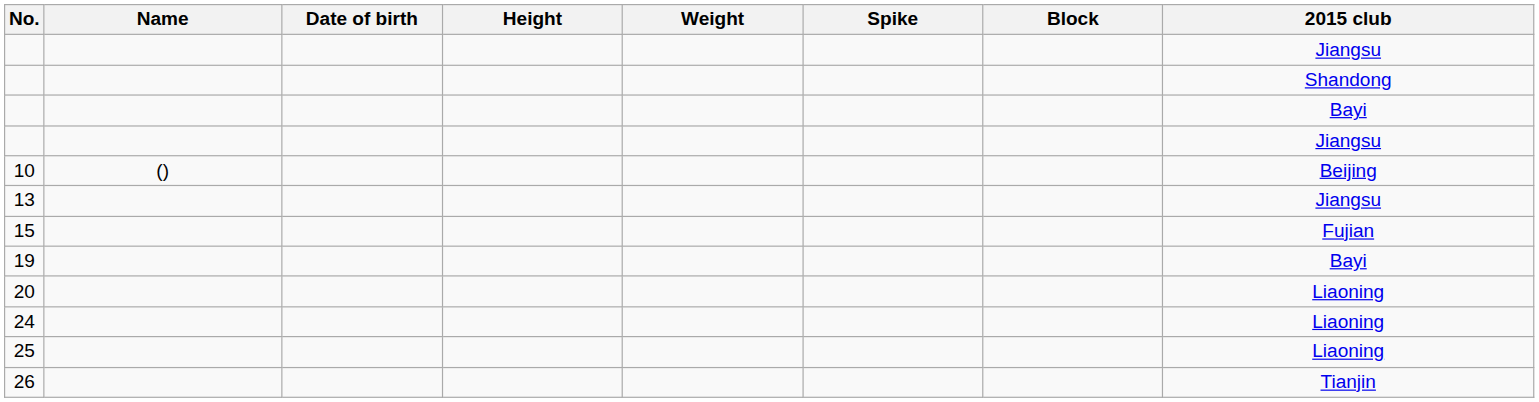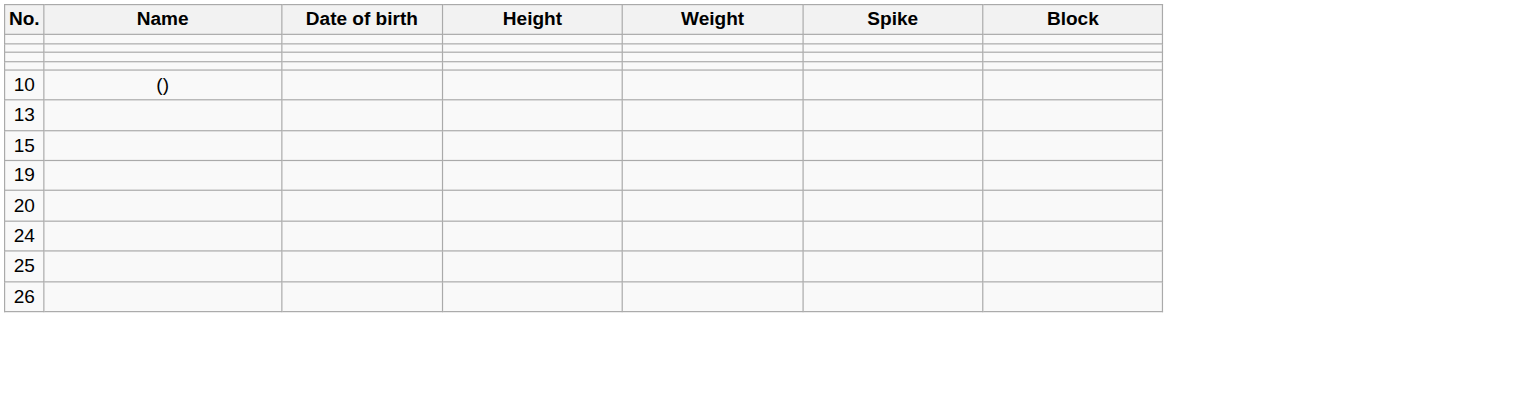 <table class="wikitable sortable" style="font-size:100%; text-align:center;">
 <tr>
 <th>No.</th>
 <th style="width:12em">Name</th>
 <th style="width:8em">Date of birth</th>
 <th style="width:9em">Height</th>
 <th style="width:9em">Weight</th>
 <th style="width:9em">Spike</th>
 <th style="width:9em">Block</th>
-<th style="width:19em">2015 club</th>
 </tr>
 <tr>
 <td></td>
 <td></td>
 <td></td>
 <td></td>
 <td></td>
 <td></td>
 <td></td>
-<td> <a href='#'>Jiangsu</a></td>
 </tr>
 <tr>
 <td></td>
 <td></td>
 <td></td>
 <td></td>
 <td></td>
 <td></td>
 <td></td>
-<td><a href='#'>Shandong</a></td>
 </tr>
 <tr>
 <td></td>
 <td></td>
 <td></td>
 <td></td>
 <td></td>
 <td></td>
 <td></td>
-<td><a href='#'>Bayi</a></td>
 </tr>
 <tr>
 <td></td>
 <td></td>
 <td></td>
 <td></td>
 <td></td>
 <td></td>
 <td></td>
-<td> <a href='#'>Jiangsu</a></td>
 </tr>
 <tr>
 <td>10</td>
 <td> ()</td>
 <td></td>
 <td></td>
 <td></td>
 <td></td>
 <td></td>
-<td><a href='#'>Beijing</a></td>
 </tr>
 <tr>
 <td>13</td>
 <td></td>
 <td></td>
 <td></td>
 <td></td>
 <td></td>
 <td></td>
-<td><a href='#'>Jiangsu</a></td>
 </tr>
 <tr>
 <td>15</td>
 <td></td>
 <td></td>
 <td></td>
 <td></td>
 <td></td>
 <td></td>
-<td><a href='#'>Fujian</a></td>
 </tr>
 <tr>
 <td>19</td>
 <td></td>
 <td></td>
 <td></td>
 <td></td>
 <td></td>
 <td></td>
-<td><a href='#'>Bayi</a></td>
 </tr>
 <tr>
 <td>20</td>
 <td></td>
 <td></td>
 <td></td>
 <td></td>
 <td></td>
 <td></td>
-<td><a href='#'>Liaoning</a></td>
 </tr>
 <tr>
 <td>24</td>
 <td></td>
 <td></td>
 <td></td>
 <td></td>
 <td></td>
 <td></td>
-<td><a href='#'>Liaoning</a></td>
 </tr>
 <tr>
 <td>25</td>
 <td></td>
 <td></td>
 <td></td>
 <td></td>
 <td></td>
 <td></td>
-<td><a href='#'>Liaoning</a></td>
 </tr>
 <tr>
 <td>26</td>
 <td></td>
 <td></td>
 <td></td>
 <td></td>
 <td></td>
 <td></td>
-<td><a href='#'>Tianjin</a></td>
 </tr>
 </table>
